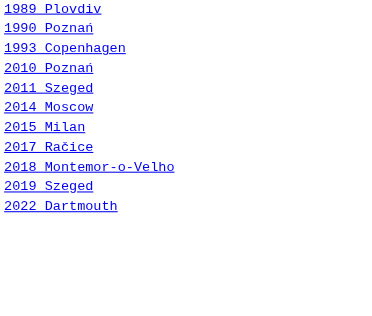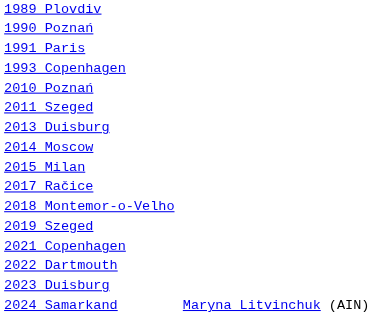 <table>
 <tr>
 <td><a href='#'>1989 Plovdiv</a></td>
 <td></td>
 <td></td>
 <td></td>
 </tr>
 <tr>
 <td><a href='#'>1990 Poznań</a></td>
+<td></td>
+<td></td>
+<td></td>
+</tr>
+<tr>
+<td><a href='#'>1991 Paris</a></td>
 <td></td>
 <td></td>
 <td></td>
 </tr>
 <tr>
 <td><a href='#'>1993 Copenhagen</a></td>
 <td></td>
 <td></td>
 <td></td>
 </tr>
 <tr>
 <td><a href='#'>2010 Poznań</a></td>
 <td></td>
 <td></td>
 <td></td>
 </tr>
 <tr>
 <td><a href='#'>2011 Szeged</a></td>
+<td></td>
+<td></td>
+<td></td>
+</tr>
+<tr>
+<td><a href='#'>2013 Duisburg</a></td>
 <td></td>
 <td></td>
 <td></td>
 </tr>
 <tr>
 <td><a href='#'>2014 Moscow</a></td>
 <td></td>
 <td></td>
 <td></td>
 </tr>
 <tr>
 <td><a href='#'>2015 Milan</a></td>
 <td></td>
 <td></td>
 <td></td>
 </tr>
 <tr>
 <td><a href='#'>2017 Račice</a></td>
 <td></td>
 <td></td>
 <td></td>
 </tr>
 <tr>
 <td><a href='#'>2018 Montemor-o-Velho</a></td>
 <td></td>
 <td></td>
 <td></td>
 </tr>
 <tr>
 <td><a href='#'>2019 Szeged</a></td>
 <td></td>
 <td></td>
 <td></td>
 </tr>
 <tr>
+<td><a href='#'>2021 Copenhagen</a></td>
+<td></td>
+<td></td>
+<td></td>
+</tr>
+<tr>
 <td><a href='#'>2022 Dartmouth</a></td>
 <td></td>
 <td></td>
 <td></td>
 </tr>
+<tr>
+<td><a href='#'>2023 Duisburg</a></td>
+<td></td>
+<td></td>
+<td></td>
+</tr>
+<tr>
+<td><a href='#'>2024 Samarkand</a></td>
+<td></td>
+<td><a href='#'>Maryna Litvinchuk</a> (AIN)</td>
+<td></td>
+</tr>
 </table>
